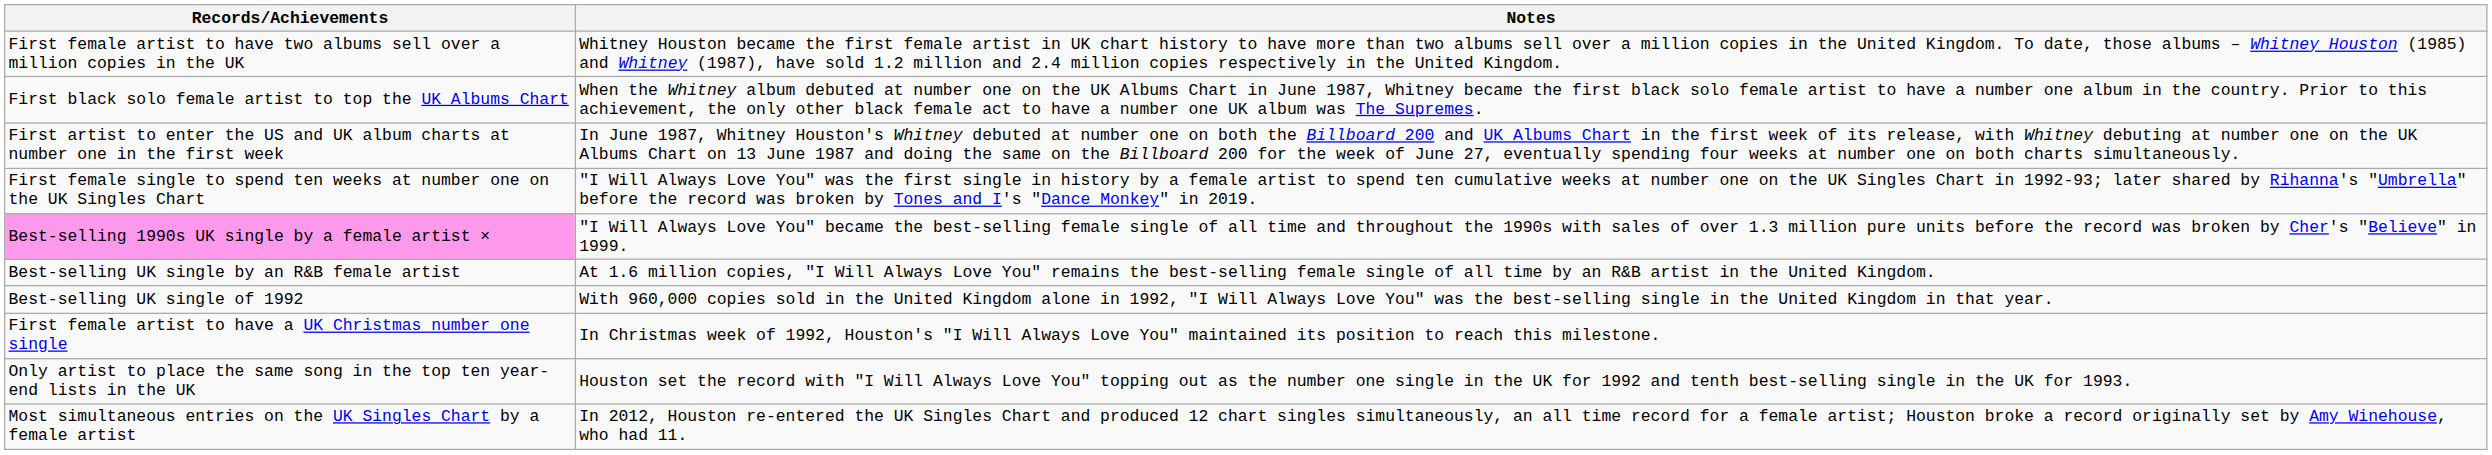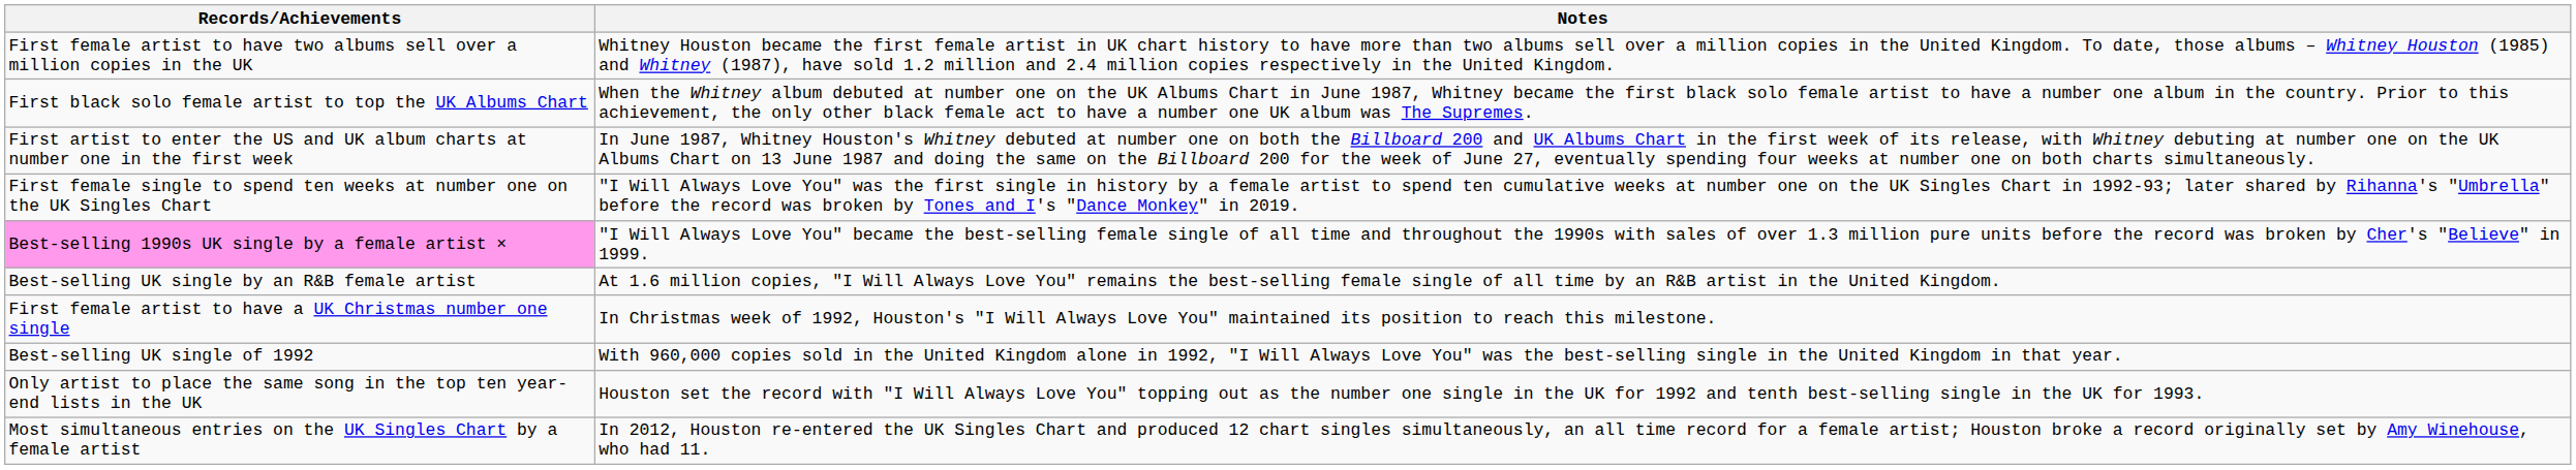 <table class="wikitable sortable plainrowheaders">
 <tr>
 <th scope="col" width=20%>Records/Achievements</th>
 <th scope="col" width=67%>Notes</th>
 </tr>
 <tr>
 <td>First female artist to have two albums sell over a million copies in the UK</td>
 <td>Whitney Houston became the first female artist in UK chart history to have more than two albums sell over a million copies in the United Kingdom. To date, those albums – <em><a href='#'>Whitney Houston</a></em> (1985) and <em><a href='#'>Whitney</a></em> (1987), have sold 1.2 million and 2.4 million copies respectively in the United Kingdom.</td>
 </tr>
 <tr>
 <td>First black solo female artist to top the <a href='#'>UK Albums Chart</a></td>
 <td>When the <em>Whitney</em> album debuted at number one on the UK Albums Chart in June 1987, Whitney became the first black solo female artist to have a number one album in the country. Prior to this achievement, the only other black female act to have a number one UK album was <a href='#'>The Supremes</a>.</td>
 </tr>
 <tr>
 <td>First artist to enter the US and UK album charts at number one in the first week </td>
 <td>In June 1987, Whitney Houston's <em>Whitney</em> debuted at number one on both the <a href='#'><em>Billboard</em> 200</a> and <a href='#'>UK Albums Chart</a> in the first week of its release, with <em>Whitney</em> debuting at number one on the UK Albums Chart on 13 June 1987 and doing the same on the <em>Billboard</em> 200 for the week of June 27, eventually spending four weeks at number one on both charts simultaneously.</td>
 </tr>
 <tr>
 <td>First female single to spend ten weeks at number one on the UK Singles Chart </td>
 <td>"I Will Always Love You" was the first single in history by a female artist to spend ten cumulative weeks at number one on the UK Singles Chart in 1992-93; later shared by <a href='#'>Rihanna</a>'s "<a href='#'>Umbrella</a>" before the record was broken by <a href='#'>Tones and I</a>'s "<a href='#'>Dance Monkey</a>" in 2019.</td>
 </tr>
 <tr>
 <td style="background-color: #ff99eb;">Best-selling 1990s UK single by a female artist × </td>
 <td>"I Will Always Love You" became the best-selling female single of all time and throughout the 1990s with sales of over 1.3 million pure units before the record was broken by <a href='#'>Cher</a>'s "<a href='#'>Believe</a>" in 1999.</td>
 </tr>
 <tr>
 <td>Best-selling UK single by an R&B female artist </td>
 <td>At 1.6 million copies, "I Will Always Love You" remains the best-selling female single of all time by an R&B artist in the United Kingdom.</td>
 </tr>
 <tr>
+<td>First female artist to have a <a href='#'>UK Christmas number one single</a></td>
+<td>In Christmas week of 1992, Houston's "I Will Always Love You" maintained its position to reach this milestone.</td>
+</tr>
+<tr>
 <td>Best-selling UK single of 1992</td>
 <td>With 960,000 copies sold in the United Kingdom alone in 1992, "I Will Always Love You" was the best-selling single in the United Kingdom in that year.</td>
-</tr>
-<tr>
-<td>First female artist to have a <a href='#'>UK Christmas number one single</a></td>
-<td>In Christmas week of 1992, Houston's "I Will Always Love You" maintained its position to reach this milestone.</td>
 </tr>
 <tr>
 <td>Only artist to place the same song in the top ten year-end lists in the UK</td>
 <td>Houston set the record with "I Will Always Love You" topping out as the number one single in the UK for 1992 and tenth best-selling single in the UK for 1993.</td>
 </tr>
 <tr>
 <td>Most simultaneous entries on the <a href='#'>UK Singles Chart</a> by a female artist </td>
 <td>In 2012, Houston re-entered the UK Singles Chart and produced 12 chart singles simultaneously, an all time record for a female artist; Houston broke a record originally set by <a href='#'>Amy Winehouse</a>, who had 11.</td>
 </tr>
 </table>
